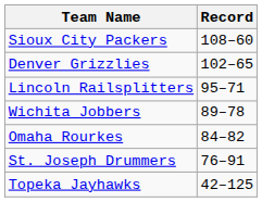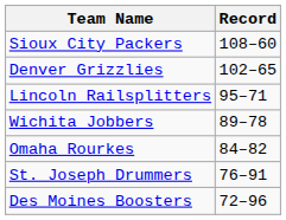 <table class="wikitable">
 <tr>
 <th>Team Name</th>
 <th>Record</th>
 </tr>
 <tr>
 <td><a href='#'>Sioux City Packers</a></td>
 <td>108–60</td>
 </tr>
 <tr>
 <td><a href='#'>Denver Grizzlies</a></td>
 <td>102–65</td>
 </tr>
 <tr>
 <td><a href='#'>Lincoln Railsplitters</a></td>
 <td>95–71</td>
 </tr>
 <tr>
 <td><a href='#'>Wichita Jobbers</a></td>
 <td>89–78</td>
 </tr>
 <tr>
 <td><a href='#'>Omaha Rourkes</a></td>
 <td>84–82</td>
 </tr>
 <tr>
 <td><a href='#'>St. Joseph Drummers</a></td>
 <td>76–91</td>
 </tr>
 <tr>
-<td><a href='#'>Topeka Jayhawks</a></td>
-<td>42–125</td>
+<td><a href='#'>Des Moines Boosters</a></td>
+<td>72–96</td>
 </tr>
 </table>
